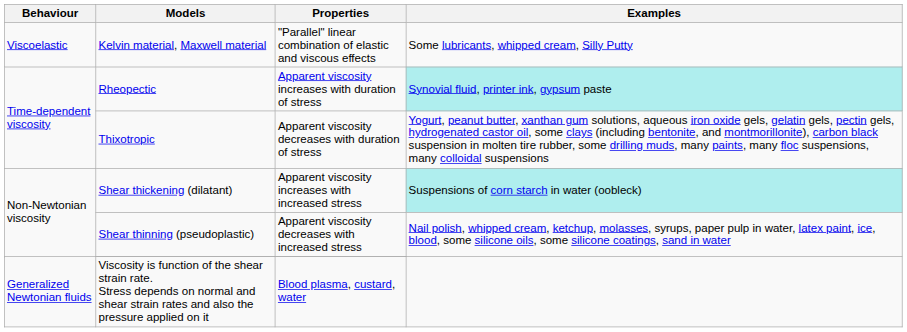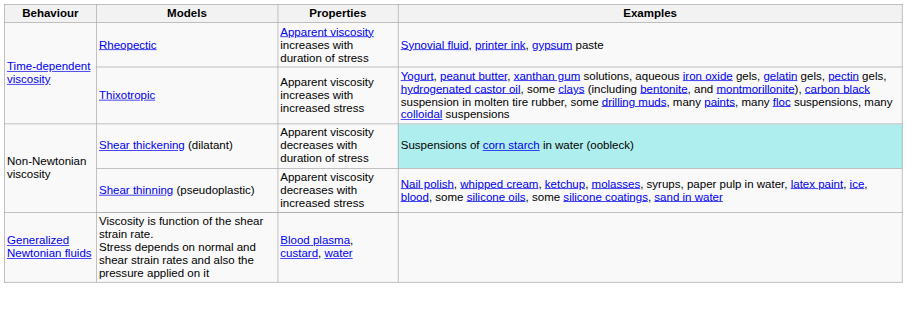 <table class="wikitable">
 <tr>
 <th>Behaviour</th>
 <th>Models</th>
 <th>Properties</th>
 <th>Examples</th>
 </tr>
 <tr>
-<td rowspan=1><a href='#'>Viscoelastic</a></td>
-<td><a href='#'>Kelvin material</a>, <a href='#'>Maxwell material</a></td>
-<td>"Parallel" linear combination of elastic and viscous effects</td>
-<td>Some <a href='#'>lubricants</a>, <a href='#'>whipped cream</a>, <a href='#'>Silly Putty</a></td>
-</tr>
-<tr>
 <td rowspan=2><a href='#'>Time-dependent viscosity</a></td>
 <td><a href='#'>Rheopectic</a></td>
 <td><a href='#'>Apparent viscosity</a> increases with duration of stress</td>
-<td style="background: paleturquoise;"><a href='#'>Synovial fluid</a>, <a href='#'>printer ink</a>, <a href='#'>gypsum</a> paste</td>
+<td><a href='#'>Synovial fluid</a>, <a href='#'>printer ink</a>, <a href='#'>gypsum</a> paste</td>
 </tr>
 <tr>
 <td><a href='#'>Thixotropic</a></td>
-<td>Apparent viscosity decreases with duration of stress</td>
+<td>Apparent viscosity increases with increased stress</td>
 <td><a href='#'>Yogurt</a>, <a href='#'>peanut butter</a>, <a href='#'>xanthan gum</a> solutions, aqueous <a href='#'>iron oxide</a> gels, <a href='#'>gelatin</a> gels, <a href='#'>pectin</a> gels, <a href='#'>hydrogenated castor oil</a>, some <a href='#'>clays</a> (including <a href='#'>bentonite</a>, and <a href='#'>montmorillonite</a>), <a href='#'>carbon black</a> suspension in molten tire rubber, some <a href='#'>drilling muds</a>, many <a href='#'>paints</a>, many <a href='#'>floc</a> suspensions, many <a href='#'>colloidal</a> suspensions</td>
 </tr>
 <tr>
 <td rowspan=3>Non-Newtonian viscosity</td>
 <td><a href='#'>Shear thickening</a> (dilatant)</td>
-<td>Apparent viscosity increases with increased stress</td>
+<td>Apparent viscosity decreases with duration of stress</td>
 <td style="background: paleturquoise;">Suspensions of <a href='#'>corn starch</a> in water (oobleck)</td>
 </tr>
 <tr>
 <td><a href='#'>Shear thinning</a> (pseudoplastic)</td>
 <td>Apparent viscosity decreases with increased stress</td>
 <td><a href='#'>Nail polish</a>, <a href='#'>whipped cream</a>, <a href='#'>ketchup</a>, <a href='#'>molasses</a>, syrups, paper pulp in water, <a href='#'>latex paint</a>, <a href='#'>ice</a>, <a href='#'>blood</a>, some <a href='#'>silicone oils</a>, some <a href='#'>silicone coatings</a>, <a href='#'>sand in water</a></td>
 </tr>
 <tr>
 </tr>
 <tr>
 <td colspan=1><a href='#'>Generalized Newtonian fluids</a></td>
 <td>Viscosity is function of the shear strain rate.<br>Stress depends on normal and shear strain rates and also the pressure applied on it</td>
 <td><a href='#'>Blood plasma</a>, <a href='#'>custard</a>, <a href='#'>water</a></td>
 </tr>
 </table>
